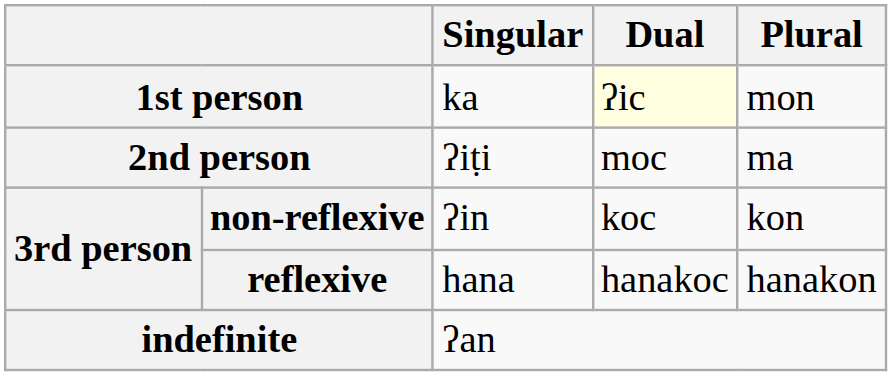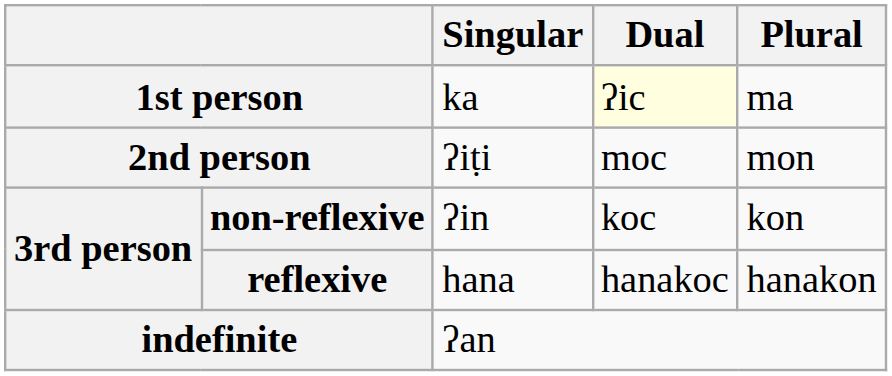 <table class="wikitable">
 <tr>
 <th colspan="2"></th>
 <th>Singular</th>
 <th>Dual</th>
 <th>Plural</th>
 </tr>
 <tr>
 <th colspan="2">1st person</th>
 <td>ka</td>
 <td style="background: lightyellow;">ʔic</td>
-<td>mon</td>
+<td>ma</td>
 </tr>
 <tr>
 <th colspan="2">2nd person</th>
 <td>ʔiṭi</td>
 <td>moc</td>
-<td>ma</td>
+<td>mon</td>
 </tr>
 <tr>
 <th rowspan="2">3rd person</th>
 <th>non-reflexive</th>
 <td>ʔin</td>
 <td>koc</td>
 <td>kon</td>
 </tr>
 <tr>
 <th>reflexive</th>
 <td>hana</td>
 <td>hanakoc</td>
 <td>hanakon</td>
 </tr>
 <tr>
 <th colspan="2">indefinite</th>
 <td colspan="3">ʔan</td>
 </tr>
 </table>
